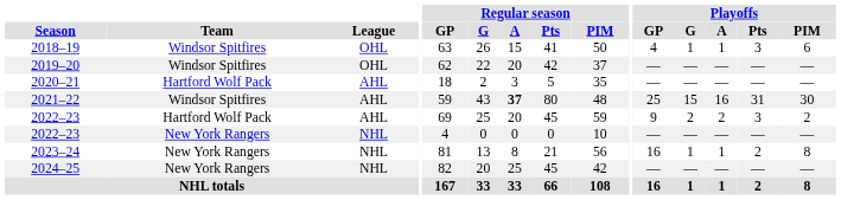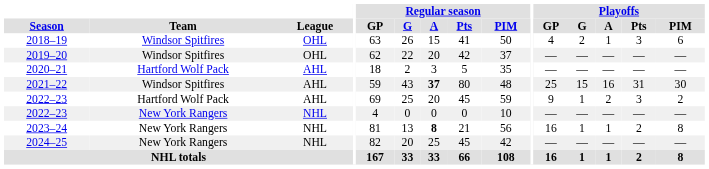 <table border="0" cellpadding="1" cellspacing="0" style="text-align:center; width:60em;">
 <tr bgcolor="#e0e0e0">
 <th colspan="3" bgcolor="#ffffff"></th>
 <th rowspan="99" bgcolor="#ffffff"></th>
 <th colspan="5"><a href='#'>Regular season</a></th>
 <th rowspan="99" bgcolor="#ffffff"></th>
 <th colspan="5"><a href='#'>Playoffs</a></th>
 </tr>
 <tr bgcolor="#e0e0e0">
 <th><a href='#'>Season</a></th>
 <th>Team</th>
 <th>League</th>
 <th>GP</th>
 <th><a href='#'>G</a></th>
 <th><a href='#'>A</a></th>
 <th><a href='#'>Pts</a></th>
 <th><a href='#'>PIM</a></th>
 <th>GP</th>
 <th>G</th>
 <th>A</th>
 <th>Pts</th>
 <th>PIM</th>
 </tr>
 <tr>
 <td><a href='#'>2018–19</a></td>
 <td><a href='#'>Windsor Spitfires</a></td>
 <td><a href='#'>OHL</a></td>
 <td>63</td>
 <td>26</td>
 <td>15</td>
 <td>41</td>
 <td>50</td>
 <td>4</td>
-<td>1</td>
+<td>2</td>
 <td>1</td>
 <td>3</td>
 <td>6</td>
 </tr>
 <tr bgcolor="#f0f0f0">
 <td><a href='#'>2019–20</a></td>
 <td>Windsor Spitfires</td>
 <td>OHL</td>
 <td>62</td>
 <td>22</td>
 <td>20</td>
 <td>42</td>
 <td>37</td>
 <td>—</td>
 <td>—</td>
 <td>—</td>
 <td>—</td>
 <td>—</td>
 </tr>
 <tr>
 <td><a href='#'>2020–21</a></td>
 <td><a href='#'>Hartford Wolf Pack</a></td>
 <td><a href='#'>AHL</a></td>
 <td>18</td>
 <td>2</td>
 <td>3</td>
 <td>5</td>
 <td>35</td>
 <td>—</td>
 <td>—</td>
 <td>—</td>
 <td>—</td>
 <td>—</td>
 </tr>
 <tr bgcolor="#f0f0f0">
 <td><a href='#'>2021–22</a></td>
 <td>Windsor Spitfires</td>
 <td>AHL</td>
 <td>59</td>
 <td>43</td>
 <td><strong>37</strong></td>
 <td>80</td>
 <td>48</td>
 <td>25</td>
 <td>15</td>
 <td>16</td>
 <td>31</td>
 <td>30</td>
 </tr>
 <tr>
 <td><a href='#'>2022–23</a></td>
 <td>Hartford Wolf Pack</td>
 <td>AHL</td>
 <td>69</td>
 <td>25</td>
 <td>20</td>
 <td>45</td>
 <td>59</td>
 <td>9</td>
-<td>2</td>
+<td>1</td>
 <td>2</td>
 <td>3</td>
 <td>2</td>
 </tr>
 <tr bgcolor="#f0f0f0">
 <td><a href='#'>2022–23</a></td>
 <td><a href='#'>New York Rangers</a></td>
 <td><a href='#'>NHL</a></td>
 <td>4</td>
 <td>0</td>
 <td>0</td>
 <td>0</td>
 <td>10</td>
 <td>—</td>
 <td>—</td>
 <td>—</td>
 <td>—</td>
 <td>—</td>
 </tr>
 <tr>
 <td><a href='#'>2023–24</a></td>
 <td>New York Rangers</td>
 <td>NHL</td>
 <td>81</td>
 <td>13</td>
-<td>8</td>
+<td><strong>8</strong></td>
 <td>21</td>
 <td>56</td>
 <td>16</td>
 <td>1</td>
 <td>1</td>
 <td>2</td>
 <td>8</td>
 </tr>
 <tr bgcolor="#f0f0f0">
 <td><a href='#'>2024–25</a></td>
 <td>New York Rangers</td>
 <td>NHL</td>
 <td>82</td>
 <td>20</td>
 <td>25</td>
 <td>45</td>
 <td>42</td>
 <td>—</td>
 <td>—</td>
 <td>—</td>
 <td>—</td>
 <td>—</td>
 </tr>
 <tr bgcolor="#e0e0e0">
 <th colspan="3">NHL totals</th>
 <th>167</th>
 <th>33</th>
 <th>33</th>
 <th>66</th>
 <th>108</th>
 <th>16</th>
 <th>1</th>
 <th>1</th>
 <th>2</th>
 <th>8</th>
 </tr>
 </table>
